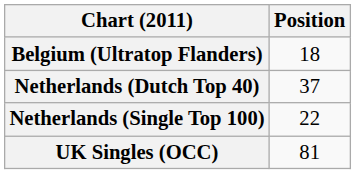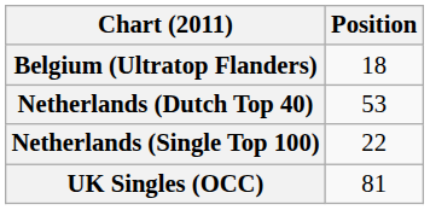 <table class="wikitable sortable plainrowheaders">
 <tr>
 <th scope="col">Chart (2011)</th>
 <th scope="col">Position</th>
 </tr>
 <tr>
 <th scope="row">Belgium (Ultratop Flanders)</th>
 <td align=center>18</td>
 </tr>
 <tr>
 <th scope="row">Netherlands (Dutch Top 40)</th>
-<td align=center>37</td>
+<td align=center>53</td>
 </tr>
 <tr>
 <th scope="row">Netherlands (Single Top 100)</th>
 <td align=center>22</td>
 </tr>
 <tr>
 <th scope="row">UK Singles (OCC)</th>
 <td align=center>81</td>
 </tr>
 </table>
